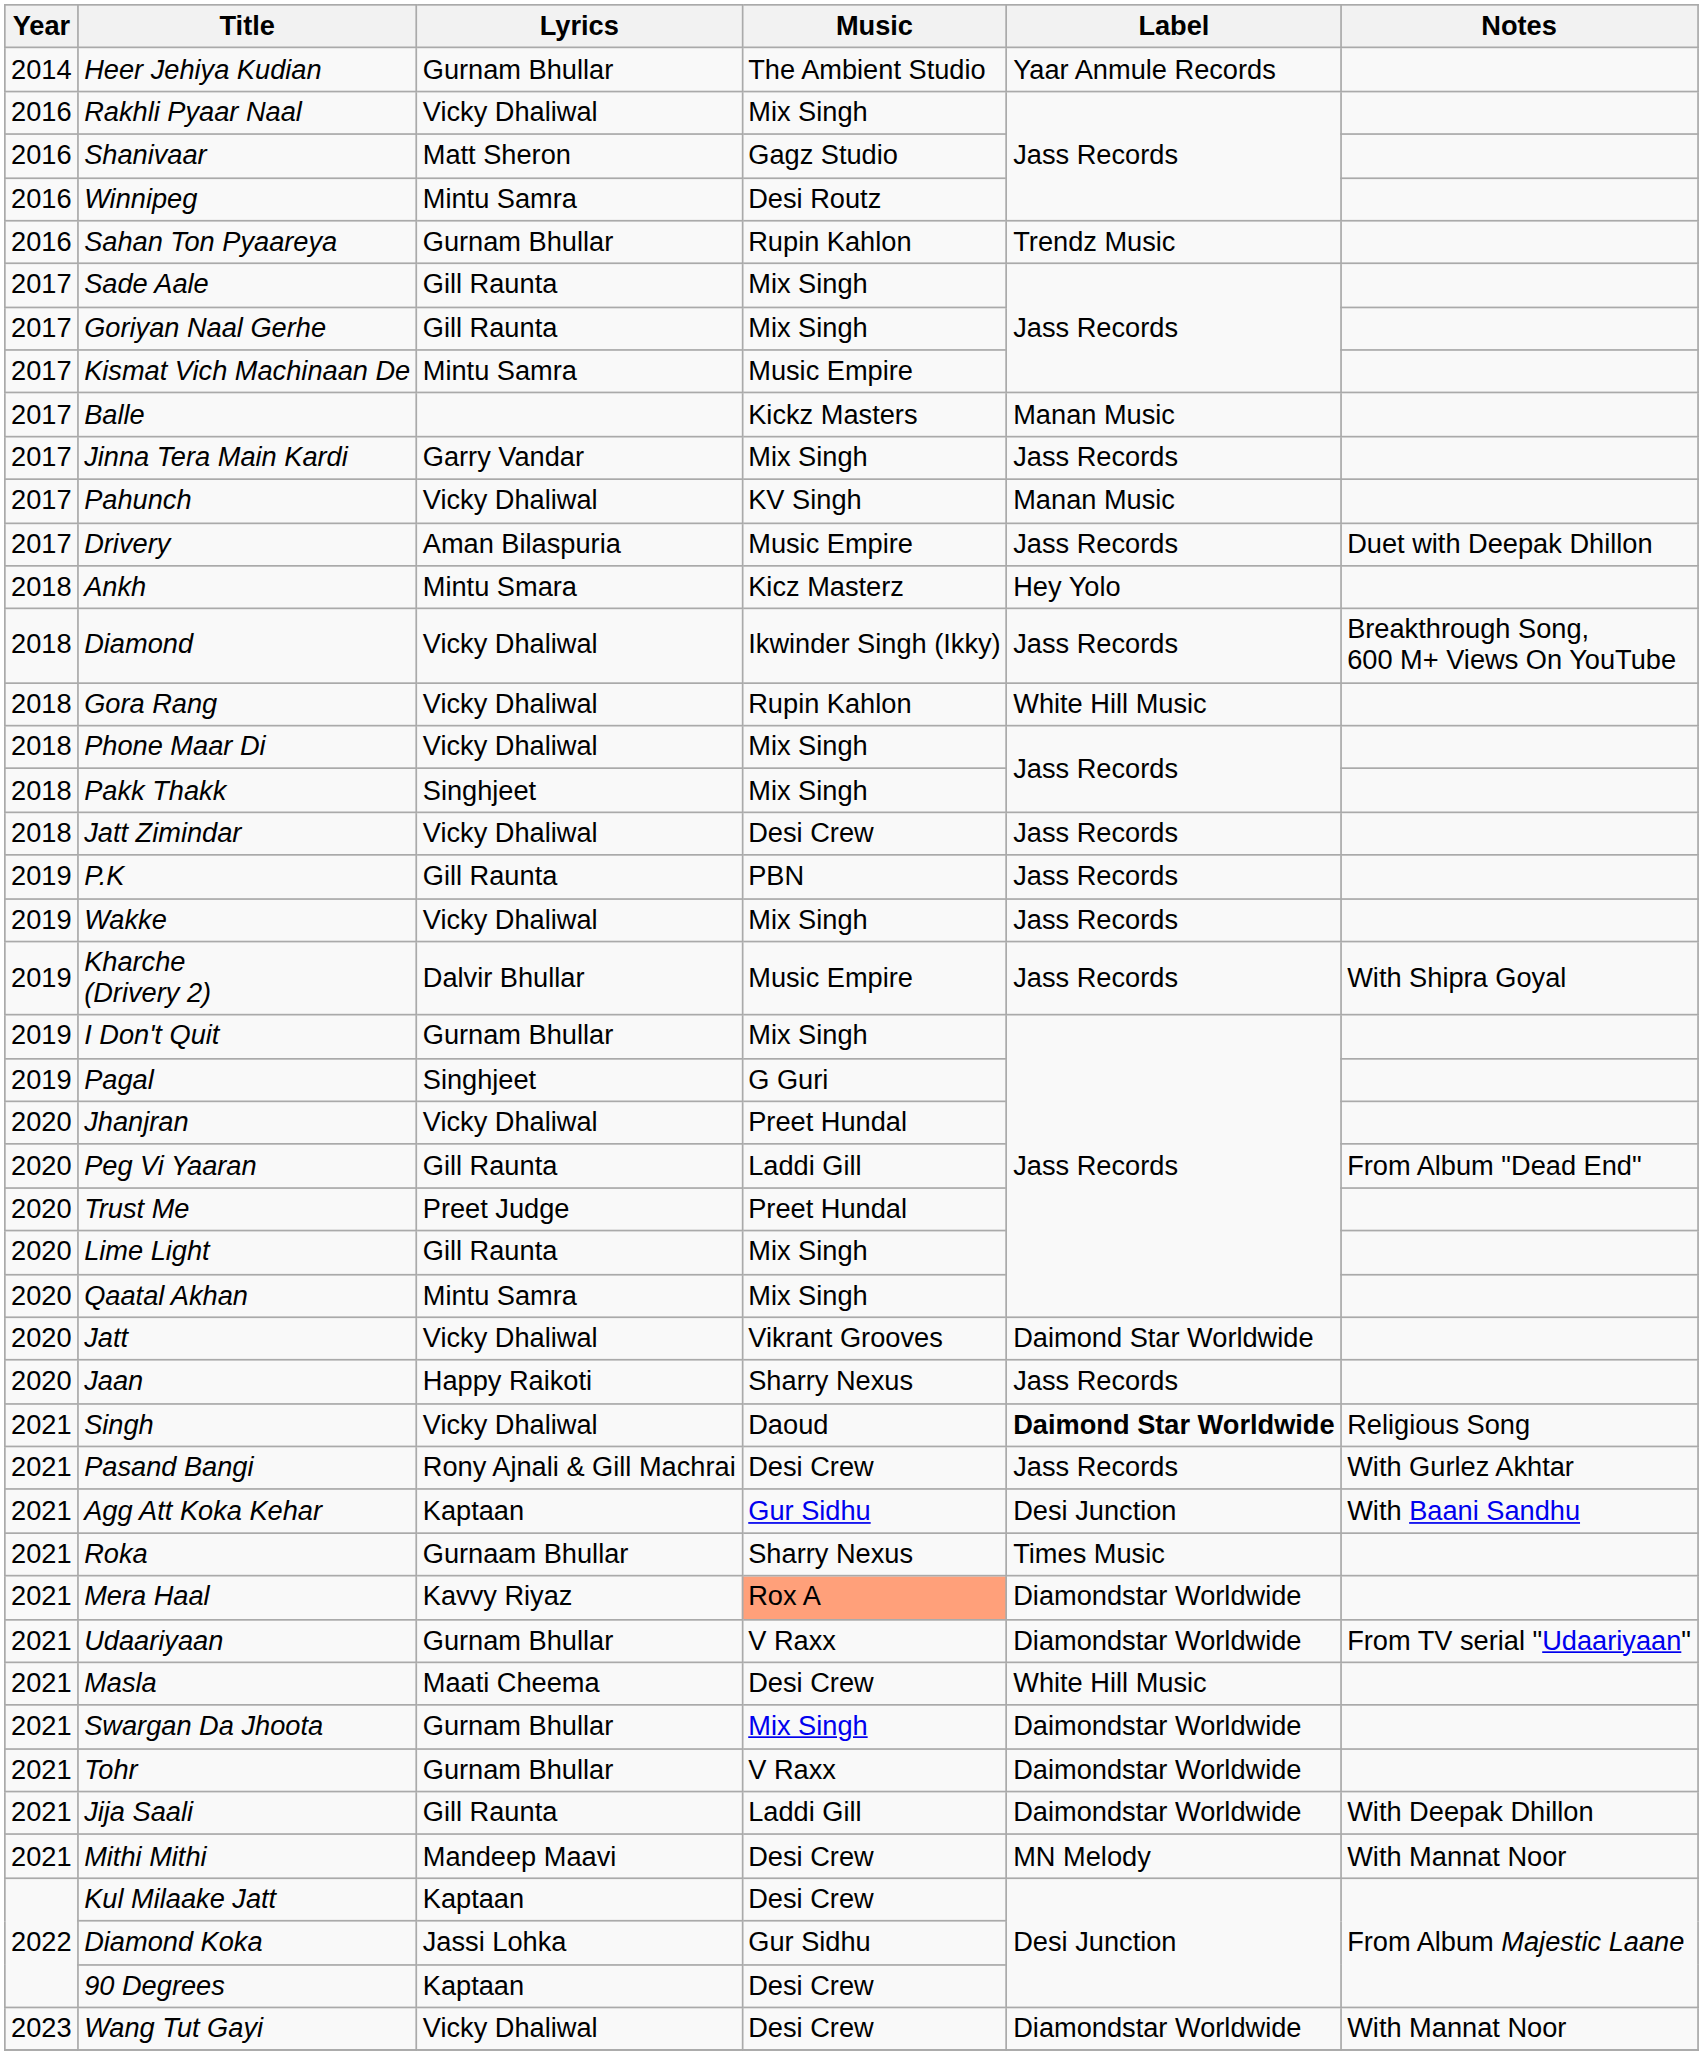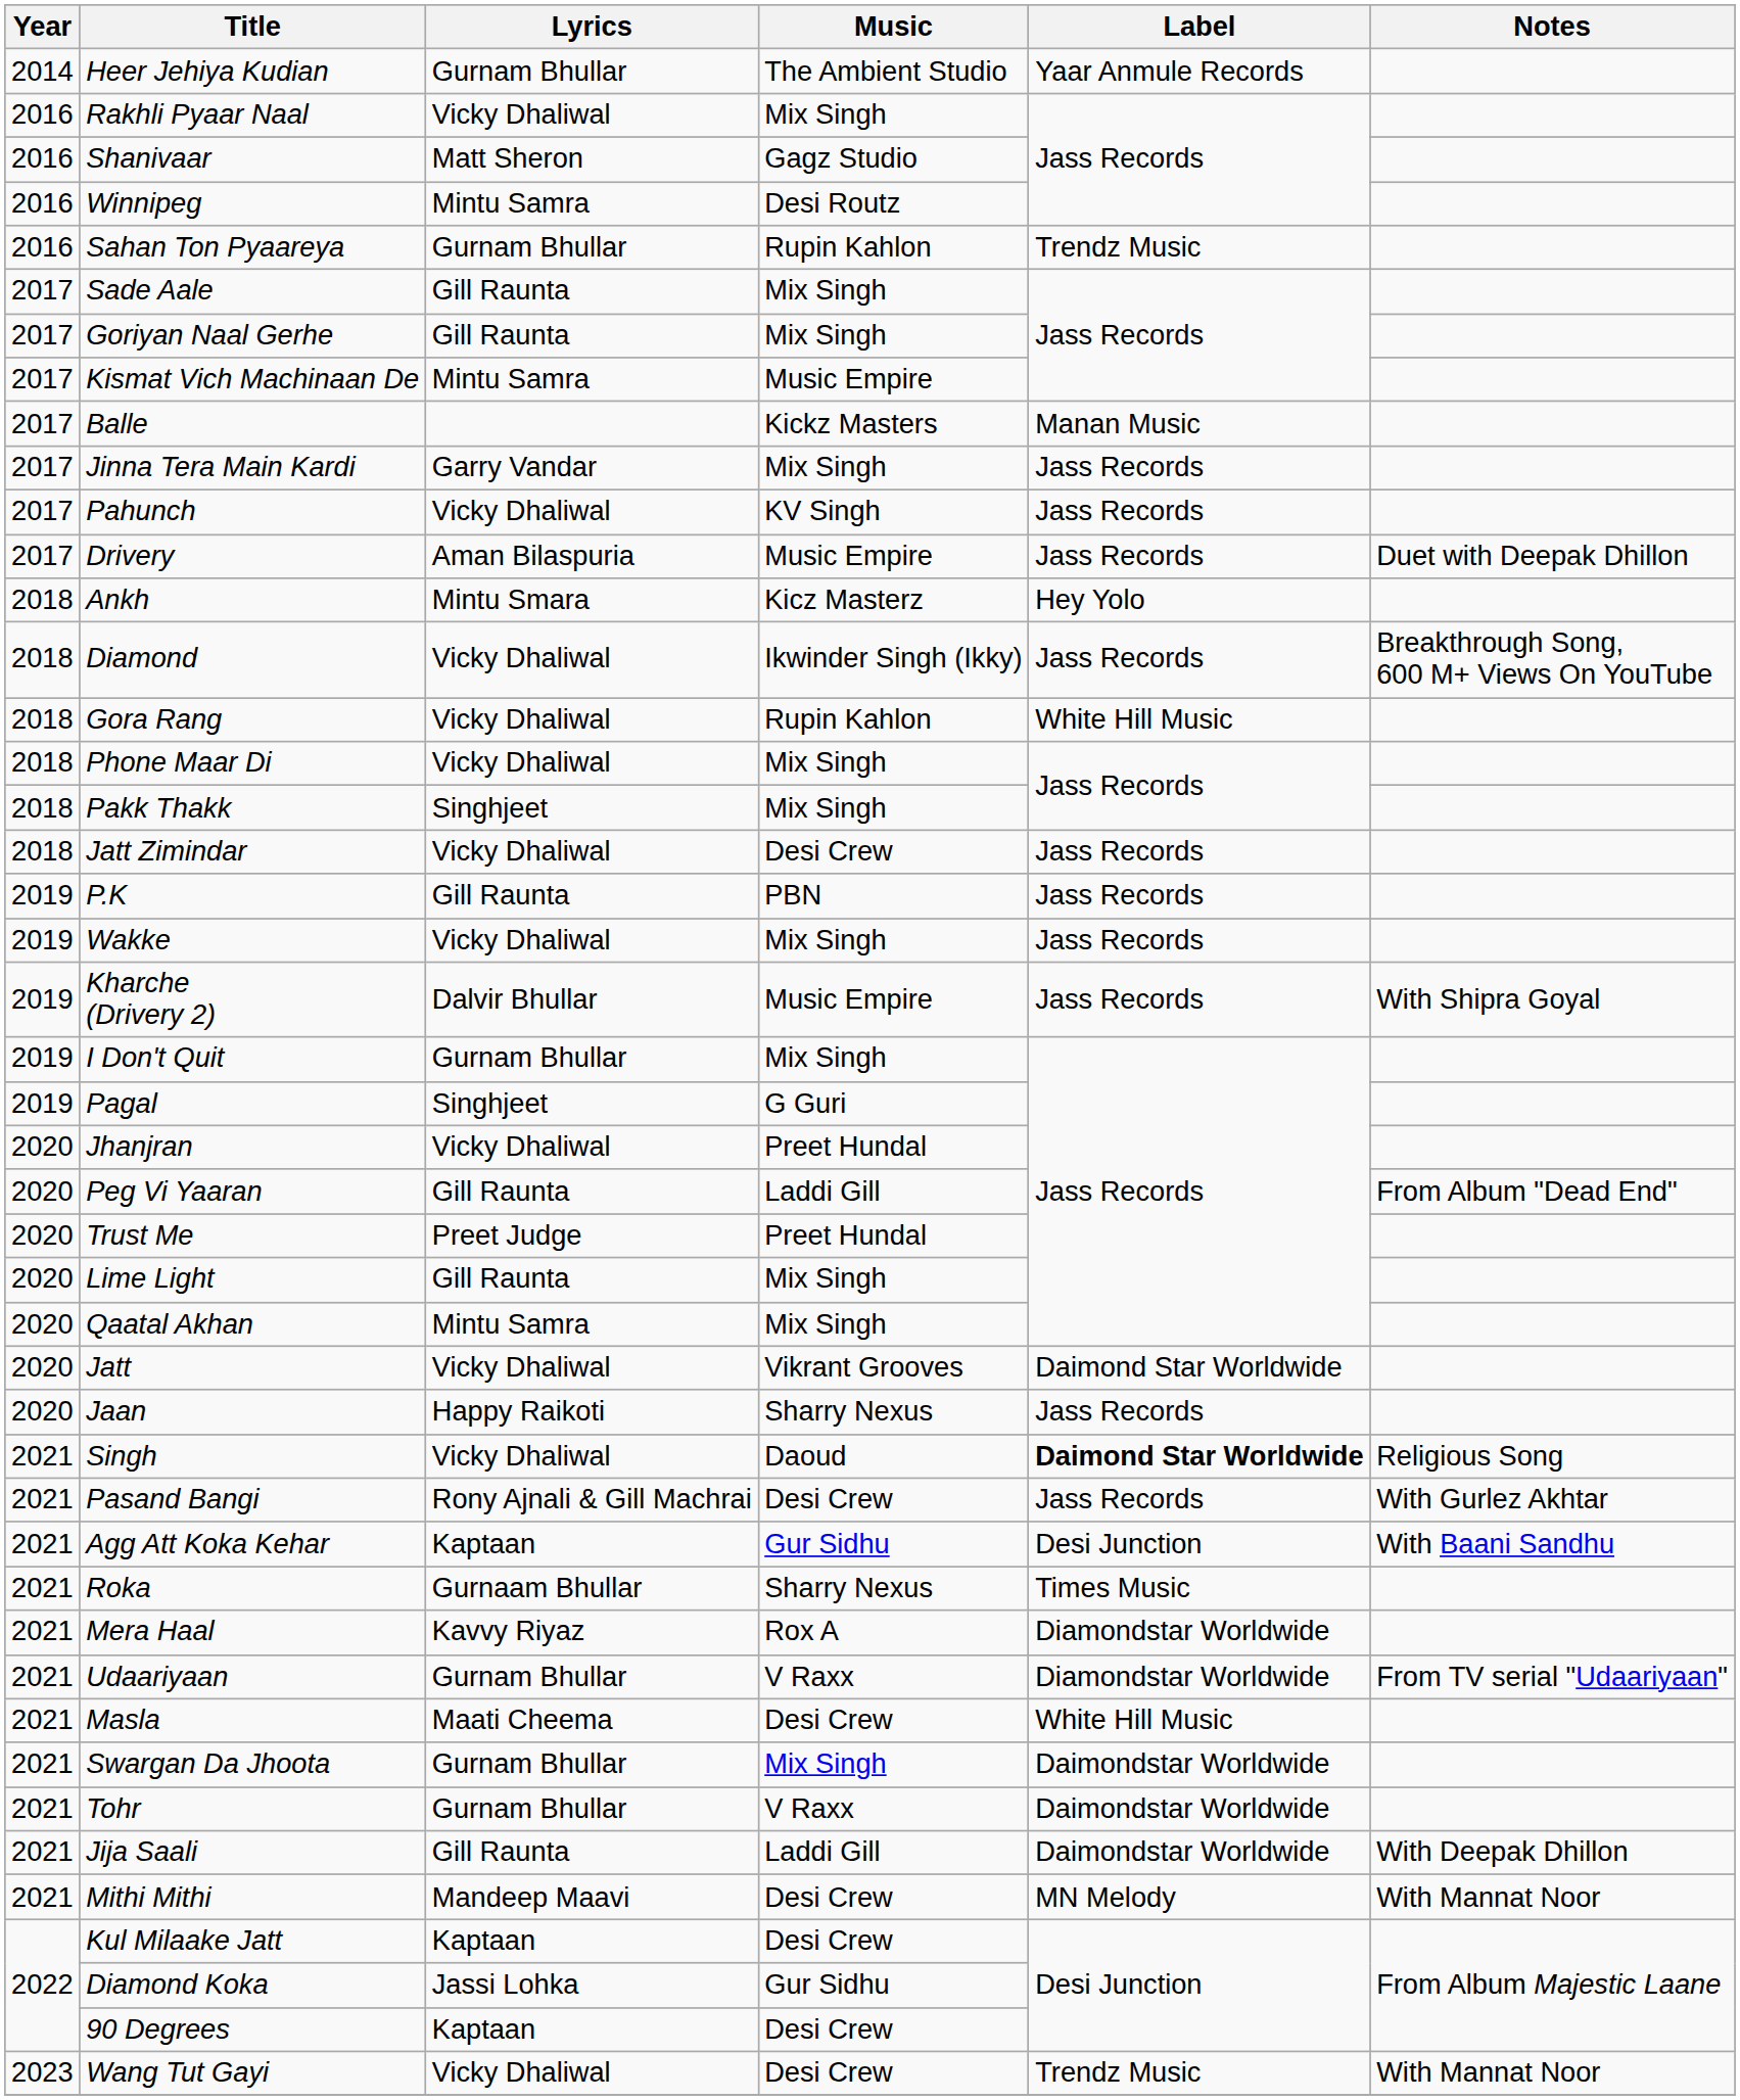 <table class="wikitable">
 <tr>
 <th>Year</th>
 <th>Title</th>
 <th>Lyrics</th>
 <th>Music</th>
 <th>Label</th>
 <th>Notes</th>
 </tr>
 <tr>
 <td>2014</td>
 <td><em>Heer Jehiya Kudian</em></td>
 <td>Gurnam Bhullar</td>
 <td>The Ambient Studio</td>
 <td>Yaar Anmule Records</td>
 <td></td>
 </tr>
 <tr>
 <td>2016</td>
 <td><em>Rakhli Pyaar Naal</em></td>
 <td>Vicky Dhaliwal</td>
 <td>Mix Singh</td>
 <td rowspan="3">Jass Records</td>
 <td></td>
 </tr>
 <tr>
 <td>2016</td>
 <td><em>Shanivaar</em></td>
 <td>Matt Sheron</td>
 <td>Gagz Studio</td>
 <td></td>
 </tr>
 <tr>
 <td>2016</td>
 <td><em>Winnipeg</em></td>
 <td>Mintu Samra</td>
 <td>Desi Routz</td>
 <td></td>
 </tr>
 <tr>
 <td>2016</td>
 <td><em>Sahan Ton Pyaareya</em></td>
 <td>Gurnam Bhullar</td>
 <td>Rupin Kahlon</td>
 <td>Trendz Music</td>
 <td></td>
 </tr>
 <tr>
 <td>2017</td>
 <td><em>Sade Aale</em></td>
 <td>Gill Raunta</td>
 <td>Mix Singh</td>
 <td rowspan="3">Jass Records</td>
 <td></td>
 </tr>
 <tr>
 <td>2017</td>
 <td><em>Goriyan Naal Gerhe</em></td>
 <td>Gill Raunta</td>
 <td>Mix Singh</td>
 <td></td>
 </tr>
 <tr>
 <td>2017</td>
 <td><em>Kismat Vich Machinaan De</em></td>
 <td>Mintu Samra</td>
 <td>Music Empire</td>
 <td></td>
 </tr>
 <tr>
 <td>2017</td>
 <td><em>Balle</em></td>
 <td></td>
 <td>Kickz Masters</td>
 <td>Manan Music</td>
 <td></td>
 </tr>
 <tr>
 <td>2017</td>
 <td><em>Jinna Tera Main Kardi</em></td>
 <td>Garry Vandar</td>
 <td>Mix Singh</td>
 <td>Jass Records</td>
 <td></td>
 </tr>
 <tr>
 <td>2017</td>
 <td><em>Pahunch</em></td>
 <td>Vicky Dhaliwal</td>
 <td>KV Singh</td>
-<td>Manan Music</td>
+<td>Jass Records</td>
 <td></td>
 </tr>
 <tr>
 <td>2017</td>
 <td><em>Drivery</em></td>
 <td>Aman Bilaspuria</td>
 <td>Music Empire</td>
 <td>Jass Records</td>
 <td>Duet with Deepak Dhillon</td>
 </tr>
 <tr>
 <td>2018</td>
 <td><em>Ankh</em></td>
 <td>Mintu Smara</td>
 <td>Kicz Masterz</td>
 <td>Hey Yolo</td>
 <td></td>
 </tr>
 <tr>
 <td>2018</td>
 <td><em>Diamond</em></td>
 <td>Vicky Dhaliwal</td>
 <td>Ikwinder Singh (Ikky)</td>
 <td>Jass Records</td>
 <td>Breakthrough Song,<br>600 M+ Views On YouTube</td>
 </tr>
 <tr>
 <td>2018</td>
 <td><em>Gora Rang</em></td>
 <td>Vicky Dhaliwal</td>
 <td>Rupin Kahlon</td>
 <td>White Hill Music</td>
 <td></td>
 </tr>
 <tr>
 <td>2018</td>
 <td><em>Phone Maar Di</em></td>
 <td>Vicky Dhaliwal</td>
 <td>Mix Singh</td>
 <td rowspan="2">Jass Records</td>
 <td></td>
 </tr>
 <tr>
 <td>2018</td>
 <td><em>Pakk Thakk</em></td>
 <td>Singhjeet</td>
 <td>Mix Singh</td>
 <td></td>
 </tr>
 <tr>
 <td>2018</td>
 <td><em>Jatt Zimindar</em></td>
 <td>Vicky Dhaliwal</td>
 <td>Desi Crew</td>
 <td>Jass Records</td>
 <td></td>
 </tr>
 <tr>
 <td>2019</td>
 <td><em>P.K</em></td>
 <td>Gill Raunta</td>
 <td>PBN</td>
 <td>Jass Records</td>
 <td></td>
 </tr>
 <tr>
 <td>2019</td>
 <td><em>Wakke</em></td>
 <td>Vicky Dhaliwal</td>
 <td>Mix Singh</td>
 <td>Jass Records</td>
 <td></td>
 </tr>
 <tr>
 <td>2019</td>
 <td><em>Kharche</em><br><em>(Drivery 2)</em></td>
 <td>Dalvir Bhullar</td>
 <td>Music Empire</td>
 <td>Jass Records</td>
 <td>With Shipra Goyal</td>
 </tr>
 <tr>
 <td>2019</td>
 <td><em>I Don't Quit</em></td>
 <td>Gurnam Bhullar</td>
 <td>Mix Singh</td>
 <td rowspan="7">Jass Records</td>
 <td></td>
 </tr>
 <tr>
 <td>2019</td>
 <td><em>Pagal</em></td>
 <td>Singhjeet</td>
 <td>G Guri</td>
 <td></td>
 </tr>
 <tr>
 <td>2020</td>
 <td><em>Jhanjran</em></td>
 <td>Vicky Dhaliwal</td>
 <td>Preet Hundal</td>
 <td></td>
 </tr>
 <tr>
 <td>2020</td>
 <td><em>Peg Vi Yaaran</em></td>
 <td>Gill Raunta</td>
 <td>Laddi Gill</td>
 <td>From Album "Dead End"</td>
 </tr>
 <tr>
 <td>2020</td>
 <td><em>Trust Me</em></td>
 <td>Preet Judge</td>
 <td>Preet Hundal</td>
 <td></td>
 </tr>
 <tr>
 <td>2020</td>
 <td><em>Lime Light</em></td>
 <td>Gill Raunta</td>
 <td>Mix Singh</td>
 <td></td>
 </tr>
 <tr>
 <td>2020</td>
 <td><em>Qaatal Akhan</em></td>
 <td>Mintu Samra</td>
 <td>Mix Singh</td>
 <td></td>
 </tr>
 <tr>
 <td>2020</td>
 <td><em>Jatt</em></td>
 <td>Vicky Dhaliwal</td>
 <td>Vikrant Grooves</td>
 <td>Daimond Star Worldwide</td>
 <td></td>
 </tr>
 <tr>
 <td>2020</td>
 <td><em>Jaan</em></td>
 <td>Happy Raikoti</td>
 <td>Sharry Nexus</td>
 <td>Jass Records</td>
 <td></td>
 </tr>
 <tr>
 <td>2021</td>
 <td><em>Singh</em></td>
 <td>Vicky Dhaliwal</td>
 <td>Daoud</td>
 <td><strong>Daimond Star Worldwide</strong></td>
 <td>Religious Song</td>
 </tr>
 <tr>
 <td>2021</td>
 <td><em>Pasand Bangi</em></td>
 <td>Rony Ajnali & Gill Machrai</td>
 <td>Desi Crew</td>
 <td>Jass Records</td>
 <td>With Gurlez Akhtar</td>
 </tr>
 <tr>
 <td>2021</td>
 <td><em>Agg Att Koka Kehar</em></td>
 <td>Kaptaan</td>
 <td><a href='#'>Gur Sidhu</a></td>
 <td>Desi Junction</td>
 <td>With <a href='#'>Baani Sandhu</a></td>
 </tr>
 <tr>
 <td>2021</td>
 <td><em>Roka</em></td>
 <td>Gurnaam Bhullar</td>
 <td>Sharry Nexus</td>
 <td>Times Music</td>
 <td></td>
 </tr>
 <tr>
 <td>2021</td>
 <td><em>Mera Haal</em></td>
 <td>Kavvy Riyaz</td>
-<td style="background: lightsalmon;">Rox A</td>
+<td>Rox A</td>
 <td>Diamondstar Worldwide</td>
 <td></td>
 </tr>
 <tr>
 <td>2021</td>
 <td><em>Udaariyaan</em></td>
 <td>Gurnam Bhullar</td>
 <td>V Raxx</td>
 <td>Diamondstar Worldwide</td>
 <td>From TV serial "<a href='#'>Udaariyaan</a>"</td>
 </tr>
 <tr>
 <td>2021</td>
 <td><em>Masla</em></td>
 <td>Maati Cheema</td>
 <td>Desi Crew</td>
 <td>White Hill Music</td>
 <td></td>
 </tr>
 <tr>
 <td>2021</td>
 <td><em>Swargan Da Jhoota</em></td>
 <td>Gurnam Bhullar</td>
 <td><a href='#'>Mix Singh</a></td>
 <td>Daimondstar Worldwide</td>
 <td></td>
 </tr>
 <tr>
 <td>2021</td>
 <td><em>Tohr</em></td>
 <td>Gurnam Bhullar</td>
 <td>V Raxx</td>
 <td>Daimondstar Worldwide</td>
 <td></td>
 </tr>
 <tr>
 <td>2021</td>
 <td><em>Jija Saali</em></td>
 <td>Gill Raunta</td>
 <td>Laddi Gill</td>
 <td>Daimondstar Worldwide</td>
 <td>With Deepak Dhillon</td>
 </tr>
 <tr>
 <td>2021</td>
 <td><em>Mithi Mithi</em></td>
 <td>Mandeep Maavi</td>
 <td>Desi Crew</td>
 <td>MN Melody</td>
 <td>With Mannat Noor</td>
 </tr>
 <tr>
 <td rowspan="3">2022</td>
 <td><em>Kul Milaake Jatt</em></td>
 <td>Kaptaan</td>
 <td>Desi Crew</td>
 <td rowspan="3">Desi Junction</td>
 <td rowspan="3">From Album <em>Majestic Laane</em></td>
 </tr>
 <tr>
 <td><em>Diamond Koka</em></td>
 <td>Jassi Lohka</td>
 <td>Gur Sidhu</td>
 </tr>
 <tr>
 <td><em>90 Degrees</em></td>
 <td>Kaptaan</td>
 <td>Desi Crew</td>
 </tr>
 <tr>
 <td>2023</td>
 <td><em>Wang Tut Gayi</em></td>
 <td>Vicky Dhaliwal</td>
 <td>Desi Crew</td>
-<td>Diamondstar Worldwide</td>
+<td>Trendz Music</td>
 <td>With Mannat Noor</td>
 </tr>
 <tr>
 </tr>
 </table>
